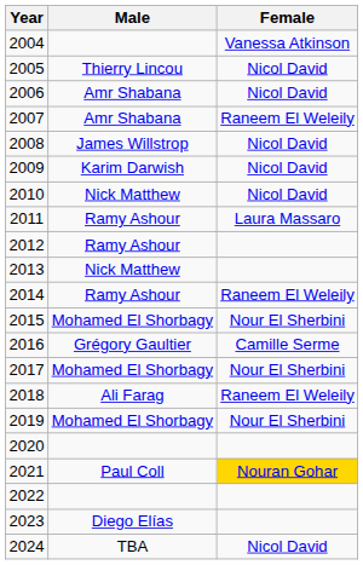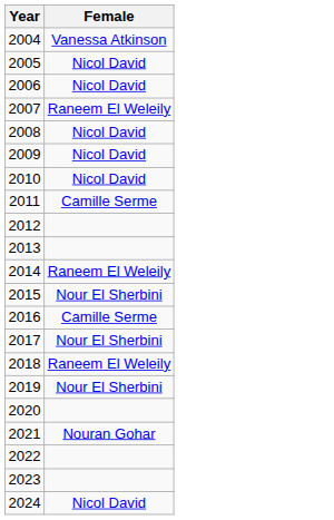 <table class=wikitable style="text-align:center;">
 <tr>
 <th>Year</th>
-<th>Male</th>
 <th>Female</th>
 </tr>
 <tr>
 <td>2004</td>
-<td></td>
 <td> <a href='#'>Vanessa Atkinson</a></td>
 </tr>
 <tr>
 <td>2005</td>
-<td> <a href='#'>Thierry Lincou</a></td>
 <td> <a href='#'>Nicol David</a></td>
 </tr>
 <tr>
 <td>2006</td>
-<td> <a href='#'>Amr Shabana</a></td>
 <td> <a href='#'>Nicol David</a></td>
 </tr>
 <tr>
 <td>2007</td>
-<td> <a href='#'>Amr Shabana</a></td>
 <td> <a href='#'>Raneem El Weleily</a></td>
 </tr>
 <tr>
 <td>2008</td>
-<td> <a href='#'>James Willstrop</a></td>
 <td> <a href='#'>Nicol David</a></td>
 </tr>
 <tr>
 <td>2009</td>
-<td> <a href='#'>Karim Darwish</a></td>
 <td> <a href='#'>Nicol David</a></td>
 </tr>
 <tr>
 <td>2010</td>
-<td> <a href='#'>Nick Matthew</a></td>
 <td> <a href='#'>Nicol David</a></td>
 </tr>
 <tr>
 <td>2011</td>
-<td> <a href='#'>Ramy Ashour</a></td>
-<td> <a href='#'>Laura Massaro</a></td>
+<td> <a href='#'>Camille Serme</a></td>
 </tr>
 <tr>
 <td>2012</td>
-<td> <a href='#'>Ramy Ashour</a></td>
 <td></td>
 </tr>
 <tr>
 <td>2013</td>
-<td> <a href='#'>Nick Matthew</a></td>
 <td></td>
 </tr>
 <tr>
 <td>2014</td>
-<td> <a href='#'>Ramy Ashour</a></td>
 <td> <a href='#'>Raneem El Weleily</a></td>
 </tr>
 <tr>
 <td>2015</td>
-<td> <a href='#'>Mohamed El Shorbagy</a></td>
 <td> <a href='#'>Nour El Sherbini</a></td>
 </tr>
 <tr>
 <td>2016</td>
-<td> <a href='#'>Grégory Gaultier</a></td>
 <td> <a href='#'>Camille Serme</a></td>
 </tr>
 <tr>
 <td>2017</td>
-<td> <a href='#'>Mohamed El Shorbagy</a></td>
 <td> <a href='#'>Nour El Sherbini</a></td>
 </tr>
 <tr>
 <td>2018</td>
-<td> <a href='#'>Ali Farag</a></td>
 <td> <a href='#'>Raneem El Weleily</a></td>
 </tr>
 <tr>
 <td>2019</td>
-<td> <a href='#'>Mohamed El Shorbagy</a></td>
 <td> <a href='#'>Nour El Sherbini</a></td>
 </tr>
 <tr>
 <td>2020</td>
 <td></td>
-<td></td>
 </tr>
 <tr>
 <td>2021</td>
-<td> <a href='#'>Paul Coll</a></td>
-<td style="background: gold;"> <a href='#'>Nouran Gohar</a></td>
+<td> <a href='#'>Nouran Gohar</a></td>
 </tr>
 <tr>
 <td>2022</td>
 <td></td>
-<td></td>
 </tr>
 <tr>
 <td>2023</td>
-<td> <a href='#'>Diego Elías</a></td>
 <td></td>
 </tr>
 <tr>
 <td>2024</td>
-<td>TBA</td>
 <td> <a href='#'>Nicol David</a></td>
 </tr>
 </table>
